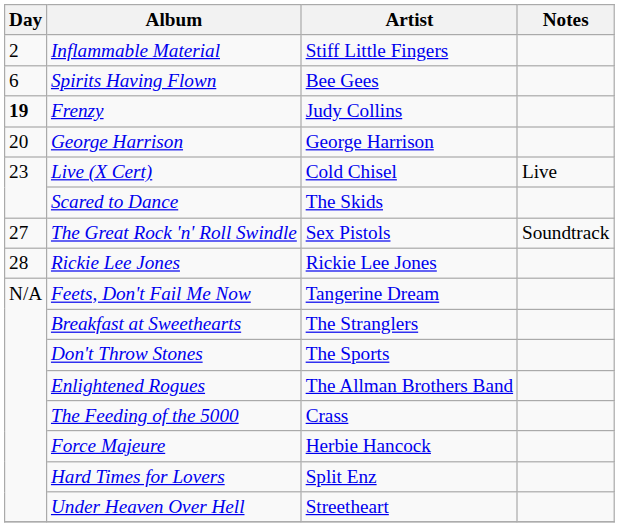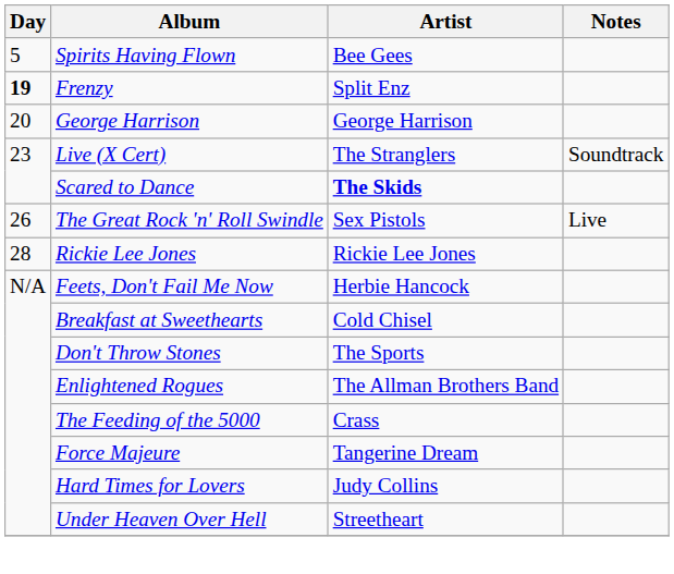 <table class="wikitable">
 <tr>
 <th>Day</th>
 <th>Album</th>
 <th>Artist</th>
 <th>Notes</th>
 </tr>
 <tr>
-<td valign="top">2</td>
-<td><em><a href='#'>Inflammable Material</a></em></td>
-<td><a href='#'>Stiff Little Fingers</a></td>
-<td></td>
-</tr>
-<tr>
-<td valign="top">6</td>
+<td valign="top">5</td>
 <td><em><a href='#'>Spirits Having Flown</a></em></td>
 <td><a href='#'>Bee Gees</a></td>
 <td></td>
 </tr>
 <tr>
 <td valign="top"><strong>19</strong></td>
 <td><em><a href='#'>Frenzy</a></em></td>
-<td><a href='#'>Judy Collins</a></td>
+<td><a href='#'>Split Enz</a></td>
 <td></td>
 </tr>
 <tr>
 <td valign="top">20</td>
 <td><em><a href='#'>George Harrison</a></em></td>
 <td><a href='#'>George Harrison</a></td>
 <td></td>
 </tr>
 <tr>
 <td rowspan="2" valign="top">23</td>
 <td><em><a href='#'>Live (X Cert)</a></em></td>
-<td><a href='#'>Cold Chisel</a></td>
-<td>Live</td>
+<td><a href='#'>The Stranglers</a></td>
+<td>Soundtrack</td>
 </tr>
 <tr>
 <td><em><a href='#'>Scared to Dance</a></em></td>
-<td><a href='#'>The Skids</a></td>
+<td><strong><a href='#'>The Skids</a></strong></td>
 <td></td>
 </tr>
 <tr>
-<td valign="top">27</td>
+<td valign="top">26</td>
 <td><em><a href='#'>The Great Rock 'n' Roll Swindle</a></em></td>
 <td><a href='#'>Sex Pistols</a></td>
-<td>Soundtrack</td>
+<td>Live</td>
 </tr>
 <tr>
 <td valign="top">28</td>
 <td><em><a href='#'>Rickie Lee Jones</a></em></td>
 <td><a href='#'>Rickie Lee Jones</a></td>
 <td></td>
 </tr>
 <tr>
 <td rowspan="8" valign="top">N/A</td>
 <td><em><a href='#'>Feets, Don't Fail Me Now</a></em></td>
-<td><a href='#'>Tangerine Dream</a></td>
+<td><a href='#'>Herbie Hancock</a></td>
 <td></td>
 </tr>
 <tr>
 <td><em><a href='#'>Breakfast at Sweethearts</a></em></td>
-<td><a href='#'>The Stranglers</a></td>
+<td><a href='#'>Cold Chisel</a></td>
 <td></td>
 </tr>
 <tr>
 <td><em><a href='#'>Don't Throw Stones</a></em></td>
 <td><a href='#'>The Sports</a></td>
 <td></td>
 </tr>
 <tr>
 <td><em><a href='#'>Enlightened Rogues</a></em></td>
 <td><a href='#'>The Allman Brothers Band</a></td>
 <td></td>
 </tr>
 <tr>
 <td><em><a href='#'>The Feeding of the 5000</a></em></td>
 <td><a href='#'>Crass</a></td>
 <td></td>
 </tr>
 <tr>
 <td><em><a href='#'>Force Majeure</a></em></td>
-<td><a href='#'>Herbie Hancock</a></td>
+<td><a href='#'>Tangerine Dream</a></td>
 <td></td>
 </tr>
 <tr>
 <td><em><a href='#'>Hard Times for Lovers</a></em></td>
-<td><a href='#'>Split Enz</a></td>
+<td><a href='#'>Judy Collins</a></td>
 <td></td>
 </tr>
 <tr>
 <td><em><a href='#'>Under Heaven Over Hell</a></em></td>
 <td><a href='#'>Streetheart</a></td>
 <td></td>
 </tr>
 <tr>
 </tr>
 </table>
